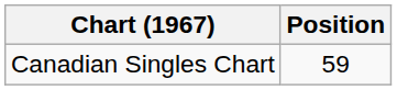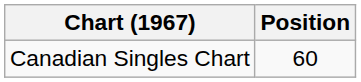 <table class="wikitable">
 <tr>
 <th>Chart (1967)</th>
 <th>Position</th>
 </tr>
 <tr>
 <td>Canadian Singles Chart</td>
-<td style="text-align:center;">59</td>
+<td style="text-align:center;">60</td>
 </tr>
 </table>
